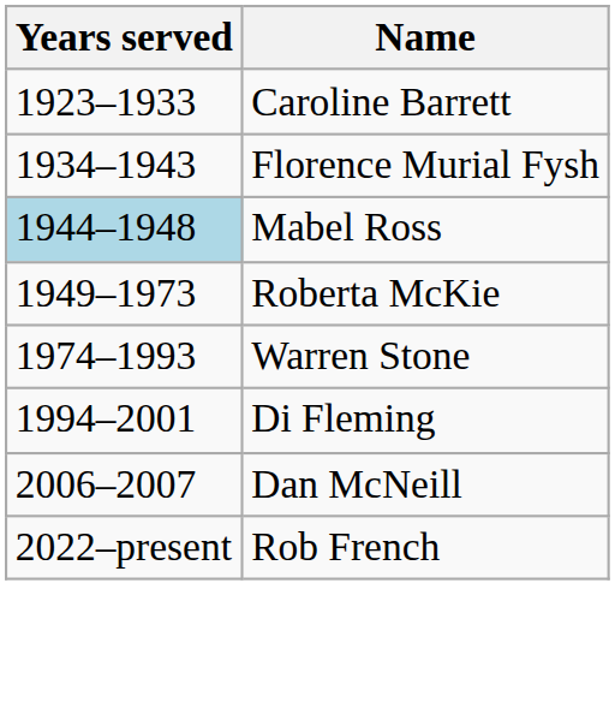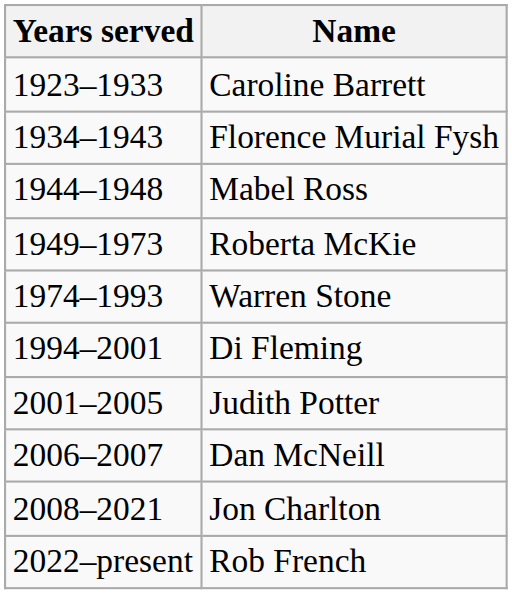 <table class="wikitable">
 <tr>
 <th>Years served</th>
 <th>Name</th>
 </tr>
 <tr>
 <td>1923–1933</td>
 <td>Caroline Barrett</td>
 </tr>
 <tr>
 <td>1934–1943</td>
 <td>Florence Murial Fysh</td>
 </tr>
 <tr>
-<td style="background: lightblue;">1944–1948</td>
+<td>1944–1948</td>
 <td>Mabel Ross</td>
 </tr>
 <tr>
 <td>1949–1973</td>
 <td>Roberta McKie</td>
 </tr>
 <tr>
 <td>1974–1993</td>
 <td>Warren Stone</td>
 </tr>
 <tr>
 <td>1994–2001</td>
 <td>Di Fleming</td>
 </tr>
 <tr>
+<td>2001–2005</td>
+<td>Judith Potter</td>
+</tr>
+<tr>
 <td>2006–2007</td>
 <td>Dan McNeill</td>
+</tr>
+<tr>
+<td>2008–2021</td>
+<td>Jon Charlton</td>
 </tr>
 <tr>
 <td>2022–present</td>
 <td>Rob French</td>
 </tr>
 </table>
